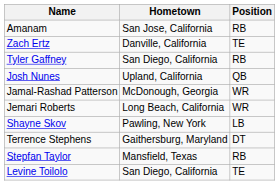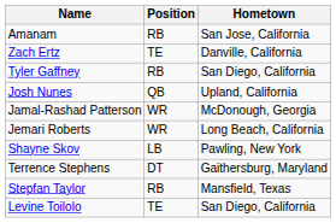 <table class="wikitable sortable">
 <tr>
 <th>Name</th>
+<th>Position</th>
 <th>Hometown</th>
-<th>Position</th>
 </tr>
 <tr>
 <td> Amanam</td>
+<td>RB</td>
 <td>San Jose, California</td>
-<td>RB</td>
 </tr>
 <tr>
 <td><a href='#'>Zach Ertz</a></td>
+<td>TE</td>
 <td>Danville, California</td>
-<td>TE</td>
 </tr>
 <tr>
 <td><a href='#'>Tyler Gaffney</a></td>
+<td>RB</td>
 <td>San Diego, California</td>
-<td>RB</td>
 </tr>
 <tr>
 <td><a href='#'>Josh Nunes</a></td>
+<td>QB</td>
 <td>Upland, California</td>
-<td>QB</td>
 </tr>
 <tr>
 <td>Jamal-Rashad Patterson</td>
+<td>WR</td>
 <td>McDonough, Georgia</td>
-<td>WR</td>
 </tr>
 <tr>
 <td>Jemari Roberts</td>
+<td>WR</td>
 <td>Long Beach, California</td>
-<td>WR</td>
 </tr>
 <tr>
 <td><a href='#'>Shayne Skov</a></td>
+<td>LB</td>
 <td>Pawling, New York</td>
-<td>LB</td>
 </tr>
 <tr>
 <td>Terrence Stephens</td>
+<td>DT</td>
 <td>Gaithersburg, Maryland</td>
-<td>DT</td>
 </tr>
 <tr>
 <td><a href='#'>Stepfan Taylor</a></td>
+<td>RB</td>
 <td>Mansfield, Texas</td>
-<td>RB</td>
 </tr>
 <tr>
 <td><a href='#'>Levine Toilolo</a></td>
+<td>TE</td>
 <td>San Diego, California</td>
-<td>TE</td>
 </tr>
 </table>
